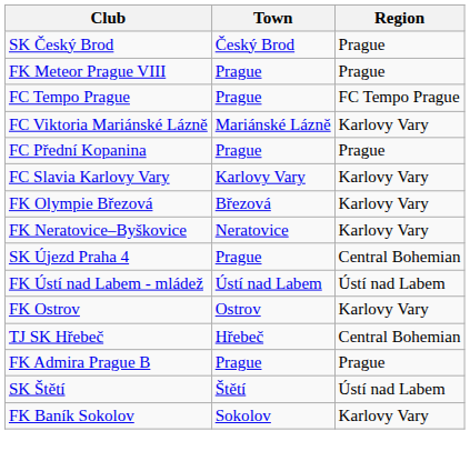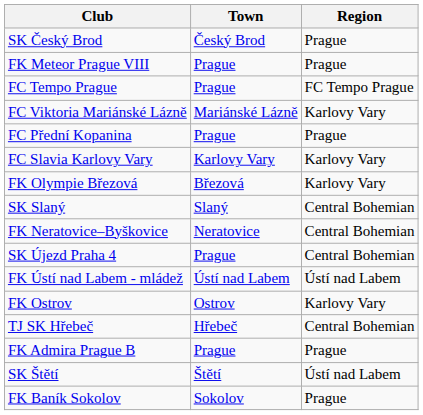 <table class="wikitable sortable">
 <tr>
 <th>Club</th>
 <th>Town</th>
 <th>Region</th>
 </tr>
 <tr>
 <td><a href='#'>SK Český Brod</a></td>
 <td><a href='#'>Český Brod</a></td>
 <td>Prague</td>
 </tr>
 <tr>
 <td><a href='#'>FK Meteor Prague VIII</a></td>
 <td><a href='#'>Prague</a></td>
 <td>Prague</td>
 </tr>
 <tr>
 <td><a href='#'>FC Tempo Prague</a></td>
 <td><a href='#'>Prague</a></td>
 <td>FC Tempo Prague</td>
 </tr>
 <tr>
 <td><a href='#'>FC Viktoria Mariánské Lázně</a></td>
 <td><a href='#'>Mariánské Lázně</a></td>
 <td>Karlovy Vary</td>
 </tr>
 <tr>
 <td><a href='#'>FC Přední Kopanina</a></td>
 <td><a href='#'>Prague</a></td>
 <td>Prague</td>
 </tr>
 <tr>
 <td><a href='#'>FC Slavia Karlovy Vary</a></td>
 <td><a href='#'>Karlovy Vary</a></td>
 <td>Karlovy Vary</td>
 </tr>
 <tr>
 <td><a href='#'>FK Olympie Březová</a></td>
 <td><a href='#'>Březová</a></td>
 <td>Karlovy Vary</td>
 </tr>
 <tr>
+<td><a href='#'>SK Slaný</a></td>
+<td><a href='#'>Slaný</a></td>
+<td>Central Bohemian</td>
+</tr>
+<tr>
 <td><a href='#'>FK Neratovice–Byškovice</a></td>
 <td><a href='#'>Neratovice</a></td>
-<td>Karlovy Vary</td>
+<td>Central Bohemian</td>
 </tr>
 <tr>
 <td><a href='#'>SK Újezd Praha 4</a></td>
 <td><a href='#'>Prague</a></td>
 <td>Central Bohemian</td>
 </tr>
 <tr>
 <td><a href='#'>FK Ústí nad Labem - mládež</a></td>
 <td><a href='#'>Ústí nad Labem</a></td>
 <td>Ústí nad Labem</td>
 </tr>
 <tr>
 <td><a href='#'>FK Ostrov</a></td>
 <td><a href='#'>Ostrov</a></td>
 <td>Karlovy Vary</td>
 </tr>
 <tr>
 <td><a href='#'>TJ SK Hřebeč</a></td>
 <td><a href='#'>Hřebeč</a></td>
 <td>Central Bohemian</td>
 </tr>
 <tr>
 <td><a href='#'>FK Admira Prague B</a></td>
 <td><a href='#'>Prague</a></td>
 <td>Prague</td>
 </tr>
 <tr>
 <td><a href='#'>SK Štětí</a></td>
 <td><a href='#'>Štětí</a></td>
 <td>Ústí nad Labem</td>
 </tr>
 <tr>
 <td><a href='#'>FK Baník Sokolov</a></td>
 <td><a href='#'>Sokolov</a></td>
-<td>Karlovy Vary</td>
+<td>Prague</td>
 </tr>
 </table>
